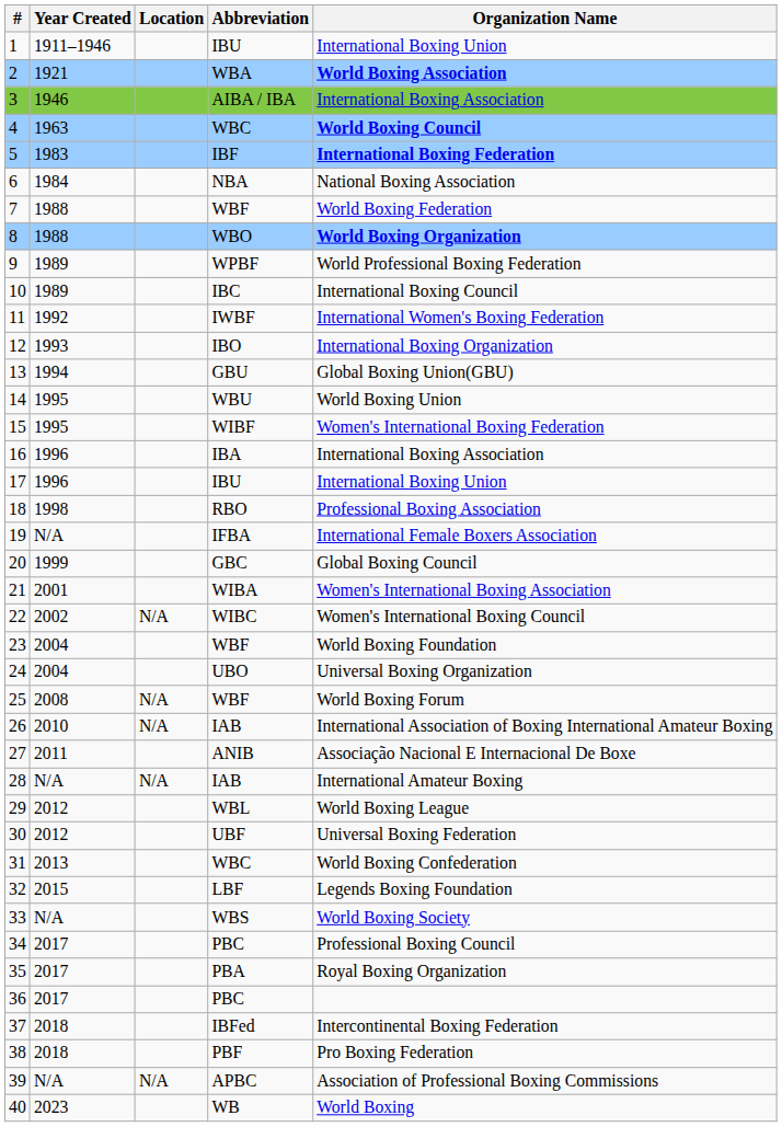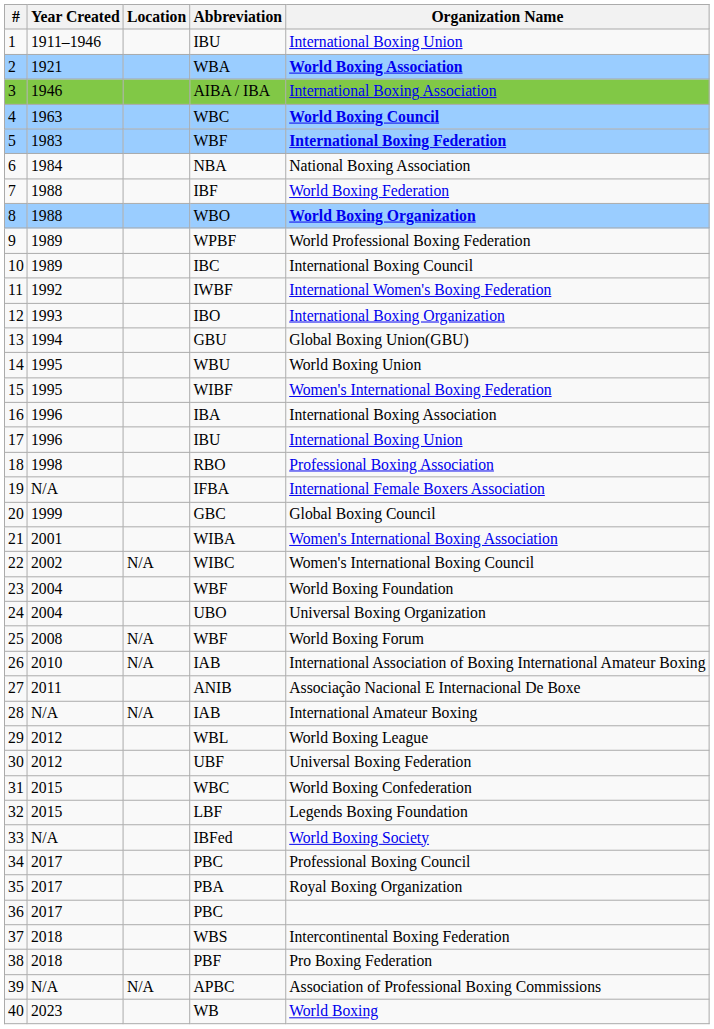 <table class="wikitable sortable">
 <tr>
 <th>#</th>
 <th>Year Created</th>
 <th>Location</th>
 <th>Abbreviation</th>
 <th>Organization Name</th>
 </tr>
 <tr>
 <td>1</td>
 <td>1911–1946</td>
 <td></td>
 <td>IBU</td>
 <td><a href='#'>International Boxing Union</a></td>
 </tr>
 <tr bgcolor=#9acdff>
 <td>2</td>
 <td>1921</td>
 <td></td>
 <td>WBA</td>
 <td><strong><a href='#'>World Boxing Association</a></strong></td>
 </tr>
 <tr style="background:#81c846">
 <td>3</td>
 <td>1946</td>
 <td></td>
 <td>AIBA / IBA</td>
 <td><a href='#'>International Boxing Association</a></td>
 </tr>
 <tr bgcolor=#9acdff>
 <td>4</td>
 <td>1963</td>
 <td></td>
 <td>WBC</td>
 <td><strong><a href='#'>World Boxing Council</a></strong></td>
 </tr>
 <tr bgcolor=#9acdff>
 <td>5</td>
 <td>1983</td>
 <td></td>
-<td>IBF</td>
+<td>WBF</td>
 <td><strong><a href='#'>International Boxing Federation</a></strong></td>
 </tr>
 <tr>
 <td>6</td>
 <td>1984</td>
 <td></td>
 <td>NBA</td>
 <td>National Boxing Association</td>
 </tr>
 <tr>
 <td>7</td>
 <td>1988</td>
 <td></td>
-<td>WBF</td>
+<td>IBF</td>
 <td><a href='#'> World Boxing Federation</a></td>
 </tr>
 <tr bgcolor=#9acdff>
 <td>8</td>
 <td>1988</td>
 <td></td>
 <td>WBO</td>
 <td><strong><a href='#'>World Boxing Organization</a></strong></td>
 </tr>
 <tr>
 <td>9</td>
 <td>1989</td>
 <td></td>
 <td>WPBF</td>
 <td>World Professional Boxing Federation</td>
 </tr>
 <tr>
 <td>10</td>
 <td>1989</td>
 <td></td>
 <td>IBC</td>
 <td>International Boxing Council</td>
 </tr>
 <tr>
 <td>11</td>
 <td>1992</td>
 <td></td>
 <td>IWBF</td>
 <td><a href='#'>International Women's Boxing Federation</a></td>
 </tr>
 <tr>
 <td>12</td>
 <td>1993</td>
 <td></td>
 <td>IBO</td>
 <td><a href='#'>International Boxing Organization</a></td>
 </tr>
 <tr>
 <td>13</td>
 <td>1994</td>
 <td></td>
 <td>GBU</td>
 <td>Global Boxing Union(GBU)</td>
 </tr>
 <tr>
 <td>14</td>
 <td>1995</td>
 <td></td>
 <td>WBU</td>
 <td>World Boxing Union</td>
 </tr>
 <tr>
 <td>15</td>
 <td>1995</td>
 <td></td>
 <td>WIBF</td>
 <td><a href='#'>Women's International Boxing Federation</a></td>
 </tr>
 <tr>
 <td>16</td>
 <td>1996</td>
 <td></td>
 <td>IBA</td>
 <td>International Boxing Association</td>
 </tr>
 <tr>
 <td>17</td>
 <td>1996</td>
 <td></td>
 <td>IBU</td>
 <td><a href='#'>International Boxing Union</a></td>
 </tr>
 <tr>
 <td>18</td>
 <td>1998</td>
 <td></td>
 <td>RBO</td>
 <td><a href='#'>Professional Boxing Association</a></td>
 </tr>
 <tr>
 <td>19</td>
 <td>N/A</td>
 <td></td>
 <td>IFBA</td>
 <td><a href='#'>International Female Boxers Association</a></td>
 </tr>
 <tr>
 <td>20</td>
 <td>1999</td>
 <td></td>
 <td>GBC</td>
 <td>Global Boxing Council</td>
 </tr>
 <tr>
 <td>21</td>
 <td>2001</td>
 <td></td>
 <td>WIBA</td>
 <td><a href='#'>Women's International Boxing Association</a></td>
 </tr>
 <tr>
 <td>22</td>
 <td>2002</td>
 <td>N/A</td>
 <td>WIBC</td>
 <td>Women's International Boxing Council</td>
 </tr>
 <tr>
 <td>23</td>
 <td>2004</td>
 <td></td>
 <td>WBF</td>
 <td>World Boxing Foundation</td>
 </tr>
 <tr>
 <td>24</td>
 <td>2004</td>
 <td></td>
 <td>UBO</td>
 <td>Universal Boxing Organization</td>
 </tr>
 <tr>
 <td>25</td>
 <td>2008</td>
 <td>N/A</td>
 <td>WBF</td>
 <td>World Boxing Forum</td>
 </tr>
 <tr>
 <td>26</td>
 <td>2010</td>
 <td>N/A</td>
 <td>IAB</td>
 <td>International Association of Boxing International Amateur Boxing</td>
 </tr>
 <tr>
 <td>27</td>
 <td>2011</td>
 <td></td>
 <td>ANIB</td>
 <td>Associação Nacional E Internacional De Boxe</td>
 </tr>
 <tr>
 <td>28</td>
 <td>N/A</td>
 <td>N/A</td>
 <td>IAB</td>
 <td>International Amateur Boxing</td>
 </tr>
 <tr>
 <td>29</td>
 <td>2012</td>
 <td></td>
 <td>WBL</td>
 <td>World Boxing League</td>
 </tr>
 <tr>
 <td>30</td>
 <td>2012</td>
 <td></td>
 <td>UBF</td>
 <td>Universal Boxing Federation</td>
 </tr>
 <tr>
 <td>31</td>
-<td>2013</td>
+<td>2015</td>
 <td></td>
 <td>WBC</td>
 <td>World Boxing Confederation</td>
 </tr>
 <tr>
 <td>32</td>
 <td>2015</td>
 <td></td>
 <td>LBF</td>
 <td>Legends Boxing Foundation</td>
 </tr>
 <tr>
 <td>33</td>
 <td>N/A</td>
 <td></td>
-<td>WBS</td>
+<td>IBFed</td>
 <td><a href='#'>World Boxing Society</a></td>
 </tr>
 <tr>
 <td>34</td>
 <td>2017</td>
 <td></td>
 <td>PBC</td>
 <td>Professional Boxing Council</td>
 </tr>
 <tr>
 <td>35</td>
 <td>2017</td>
 <td></td>
 <td>PBA</td>
 <td>Royal Boxing Organization</td>
 </tr>
 <tr>
 <td>36</td>
 <td>2017</td>
 <td></td>
 <td>PBC</td>
 <td></td>
 </tr>
 <tr>
 <td>37</td>
 <td>2018</td>
 <td></td>
-<td>IBFed</td>
+<td>WBS</td>
 <td>Intercontinental Boxing Federation</td>
 </tr>
 <tr>
 <td>38</td>
 <td>2018</td>
 <td></td>
 <td>PBF</td>
 <td>Pro Boxing Federation</td>
 </tr>
 <tr>
 <td>39</td>
 <td>N/A</td>
 <td>N/A</td>
 <td>APBC</td>
 <td>Association of Professional Boxing Commissions</td>
 </tr>
 <tr>
 <td>40</td>
 <td>2023</td>
 <td></td>
 <td>WB</td>
 <td><a href='#'>World Boxing</a></td>
 </tr>
 </table>
